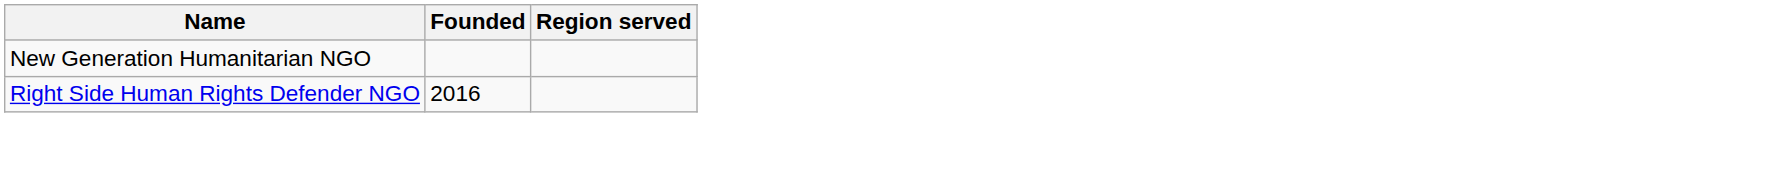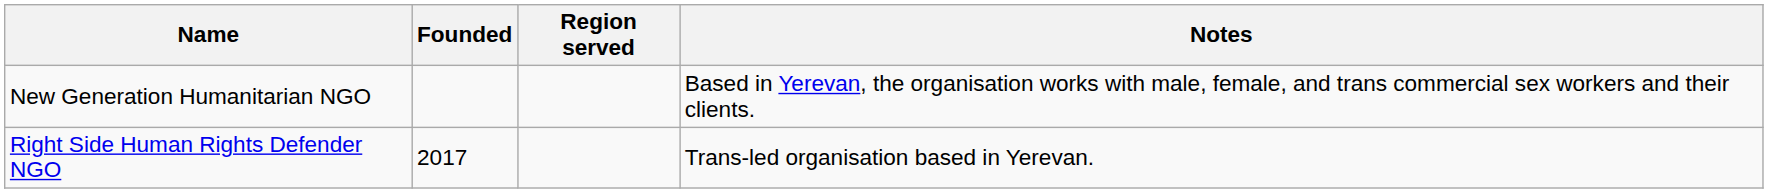 <table class="wikitable sortable">
 <tr>
 <th>Name</th>
 <th>Founded</th>
 <th>Region served</th>
+<th>Notes</th>
 </tr>
 <tr>
 <td>New Generation Humanitarian NGO</td>
 <td></td>
 <td></td>
+<td>Based in <a href='#'>Yerevan</a>, the organisation works with male, female, and trans commercial sex workers and their clients.</td>
 </tr>
 <tr>
 <td><a href='#'>Right Side Human Rights Defender NGO</a></td>
-<td>2016</td>
+<td>2017</td>
 <td></td>
+<td>Trans-led organisation based in Yerevan.</td>
 </tr>
 </table>
